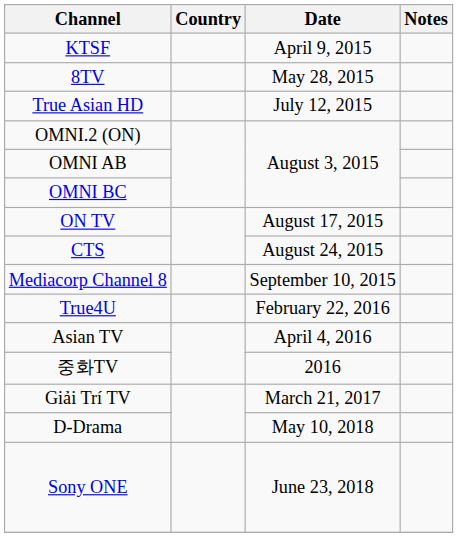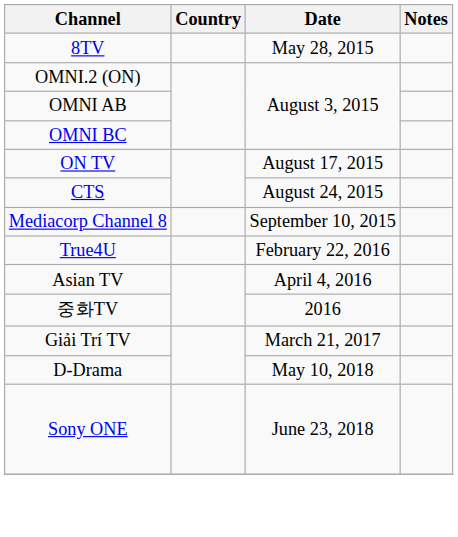 <table class="wikitable" style="text-align:center">
 <tr>
 <th>Channel</th>
 <th>Country</th>
 <th>Date</th>
 <th>Notes</th>
 </tr>
 <tr>
-<td><a href='#'>KTSF</a></td>
-<td></td>
-<td>April 9, 2015</td>
-<td></td>
-</tr>
-<tr>
 <td><a href='#'>8TV</a></td>
 <td></td>
 <td>May 28, 2015</td>
-<td></td>
-</tr>
-<tr>
-<td><a href='#'>True Asian HD</a></td>
-<td></td>
-<td>July 12, 2015</td>
 <td></td>
 </tr>
 <tr>
 <td>OMNI.2 (ON)</td>
 <td rowspan=3></td>
 <td rowspan=3>August 3, 2015</td>
 <td></td>
 </tr>
 <tr>
 <td>OMNI AB</td>
 <td></td>
 </tr>
 <tr>
 <td><a href='#'>OMNI BC</a></td>
 <td></td>
 </tr>
 <tr>
 <td><a href='#'>ON TV</a></td>
 <td rowspan=2></td>
 <td>August 17, 2015</td>
 <td></td>
 </tr>
 <tr>
 <td><a href='#'>CTS</a></td>
 <td>August 24, 2015</td>
 <td></td>
 </tr>
 <tr>
 <td><a href='#'>Mediacorp Channel 8</a></td>
 <td></td>
 <td>September 10, 2015</td>
 <td></td>
 </tr>
 <tr>
 <td><a href='#'>True4U</a></td>
 <td></td>
 <td>February 22, 2016</td>
 <td></td>
 </tr>
 <tr>
 <td>Asian TV</td>
 <td rowspan=2></td>
 <td>April 4, 2016</td>
 <td></td>
 </tr>
 <tr>
 <td>중화TV</td>
 <td>2016</td>
 <td></td>
 </tr>
 <tr>
 <td>Giải Trí TV</td>
 <td rowspan="2"></td>
 <td>March 21, 2017</td>
 <td></td>
 </tr>
 <tr>
 <td>D-Drama</td>
 <td>May 10, 2018</td>
 <td></td>
 </tr>
 <tr>
 <td><a href='#'>Sony ONE</a></td>
 <td><br><br><br><br></td>
 <td>June 23, 2018</td>
 <td></td>
 </tr>
 <tr>
 </tr>
 </table>
